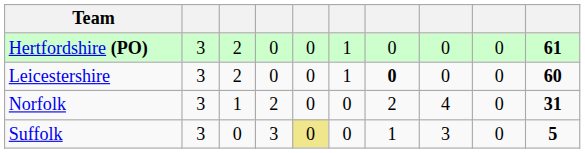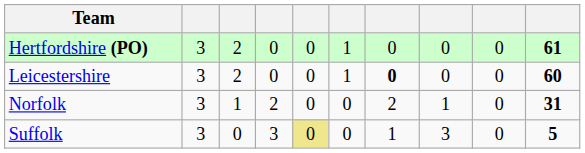 <table class="wikitable" style="text-align:center">
 <tr>
 <th width="150">Team</th>
 <th width="25"></th>
 <th width="25"></th>
 <th width="25"></th>
 <th width="25"></th>
 <th width="25"></th>
 <th width="40"></th>
 <th width="40"></th>
 <th width="40"></th>
 <th width="40"></th>
 </tr>
 <tr style="background:#cfc">
 <td style="text-align:left"><a href='#'>Hertfordshire</a> <strong>(PO)</strong></td>
 <td>3</td>
 <td>2</td>
 <td>0</td>
 <td>0</td>
 <td>1</td>
 <td>0</td>
 <td>0</td>
 <td>0</td>
 <td><strong>61</strong></td>
 </tr>
 <tr>
 <td style="text-align:left"><a href='#'>Leicestershire</a></td>
 <td>3</td>
 <td>2</td>
 <td>0</td>
 <td>0</td>
 <td>1</td>
 <td><strong>0</strong></td>
 <td>0</td>
 <td>0</td>
 <td><strong>60</strong></td>
 </tr>
 <tr>
 <td style="text-align:left"><a href='#'>Norfolk</a></td>
 <td>3</td>
 <td>1</td>
 <td>2</td>
 <td>0</td>
 <td>0</td>
 <td>2</td>
-<td>4</td>
+<td>1</td>
 <td>0</td>
 <td><strong>31</strong></td>
 </tr>
 <tr>
 <td style="text-align:left"><a href='#'>Suffolk</a></td>
 <td>3</td>
 <td>0</td>
 <td>3</td>
 <td style="background: khaki;">0</td>
 <td>0</td>
 <td>1</td>
 <td>3</td>
 <td>0</td>
 <td><strong>5</strong></td>
 </tr>
 </table>
